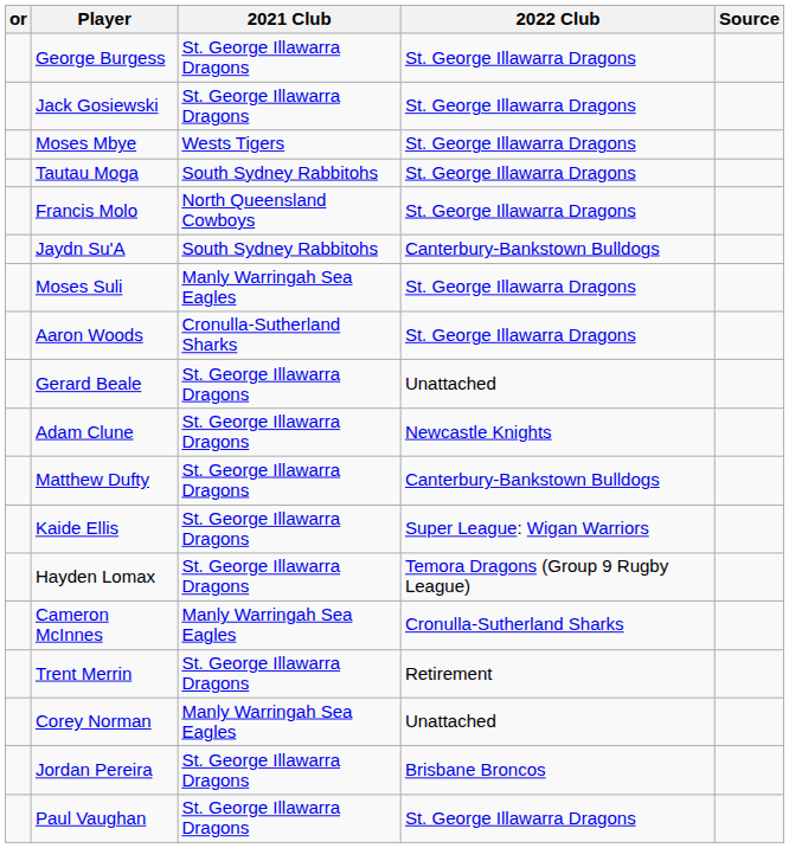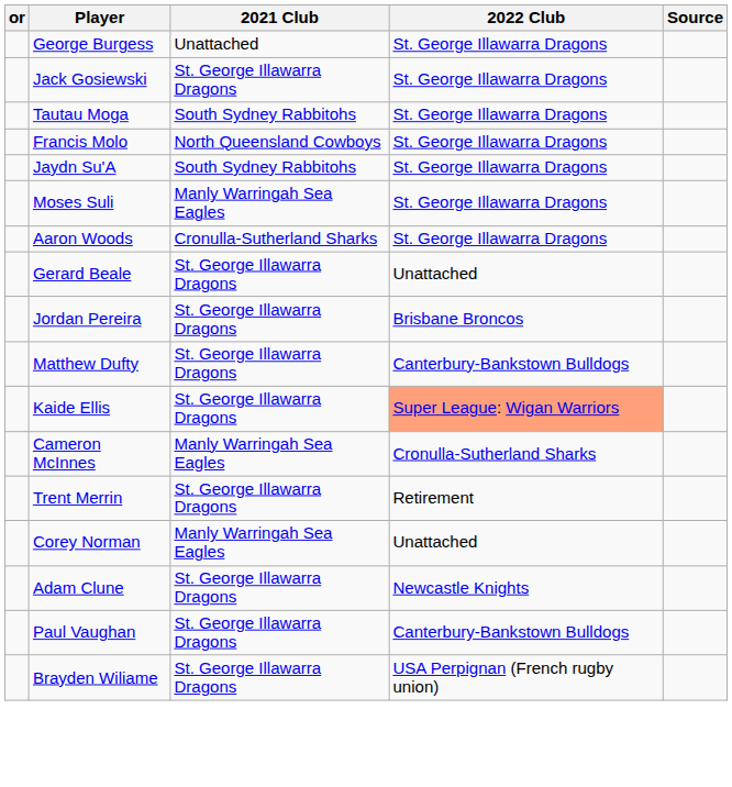 <table class="wikitable sortable" style="width:700px;">
 <tr>
 <th> or </th>
 <th>Player</th>
 <th>2021 Club</th>
 <th>2022 Club</th>
 <th>Source</th>
 </tr>
 <tr>
 <td></td>
 <td><a href='#'>George Burgess</a></td>
-<td> <a href='#'>St. George Illawarra Dragons</a></td>
+<td>Unattached</td>
 <td> <a href='#'>St. George Illawarra Dragons</a></td>
 <td></td>
 </tr>
 <tr>
 <td></td>
 <td><a href='#'>Jack Gosiewski</a></td>
 <td> <a href='#'>St. George Illawarra Dragons</a></td>
-<td> <a href='#'>St. George Illawarra Dragons</a></td>
-<td></td>
-</tr>
-<tr>
-<td></td>
-<td><a href='#'>Moses Mbye</a></td>
-<td> <a href='#'>Wests Tigers</a></td>
 <td> <a href='#'>St. George Illawarra Dragons</a></td>
 <td></td>
 </tr>
 <tr>
 <td></td>
 <td><a href='#'>Tautau Moga</a></td>
 <td> <a href='#'>South Sydney Rabbitohs</a></td>
 <td> <a href='#'>St. George Illawarra Dragons</a></td>
 <td></td>
 </tr>
 <tr>
 <td></td>
 <td><a href='#'>Francis Molo</a></td>
 <td> <a href='#'>North Queensland Cowboys</a></td>
 <td> <a href='#'>St. George Illawarra Dragons</a></td>
 <td></td>
 </tr>
 <tr>
 <td></td>
 <td><a href='#'>Jaydn Su'A</a></td>
 <td> <a href='#'>South Sydney Rabbitohs</a></td>
-<td> <a href='#'>Canterbury-Bankstown Bulldogs</a></td>
+<td> <a href='#'>St. George Illawarra Dragons</a></td>
 <td></td>
 </tr>
 <tr>
 <td></td>
 <td><a href='#'>Moses Suli</a></td>
 <td> <a href='#'>Manly Warringah Sea Eagles</a></td>
 <td> <a href='#'>St. George Illawarra Dragons</a></td>
 <td></td>
 </tr>
 <tr>
 <td></td>
 <td><a href='#'>Aaron Woods</a></td>
 <td> <a href='#'>Cronulla-Sutherland Sharks</a></td>
 <td> <a href='#'>St. George Illawarra Dragons</a></td>
 <td></td>
 </tr>
 <tr>
 <td></td>
 <td><a href='#'>Gerard Beale</a></td>
 <td> <a href='#'>St. George Illawarra Dragons</a></td>
 <td>Unattached</td>
 <td></td>
 </tr>
 <tr>
 <td></td>
-<td><a href='#'>Adam Clune</a></td>
+<td><a href='#'>Jordan Pereira</a></td>
 <td> <a href='#'>St. George Illawarra Dragons</a></td>
-<td> <a href='#'>Newcastle Knights</a></td>
+<td> <a href='#'>Brisbane Broncos</a></td>
 <td></td>
 </tr>
 <tr>
 <td></td>
 <td><a href='#'>Matthew Dufty</a></td>
 <td> <a href='#'>St. George Illawarra Dragons</a></td>
 <td> <a href='#'>Canterbury-Bankstown Bulldogs</a></td>
 <td></td>
 </tr>
 <tr>
 <td></td>
 <td><a href='#'>Kaide Ellis</a></td>
 <td> <a href='#'>St. George Illawarra Dragons</a></td>
-<td> <a href='#'>Super League</a>: <a href='#'>Wigan Warriors</a></td>
-<td></td>
-</tr>
-<tr>
-<td></td>
-<td>Hayden Lomax</td>
-<td> <a href='#'>St. George Illawarra Dragons</a></td>
-<td><a href='#'>Temora Dragons</a> (Group 9 Rugby League)</td>
+<td style="background: lightsalmon;"> <a href='#'>Super League</a>: <a href='#'>Wigan Warriors</a></td>
 <td></td>
 </tr>
 <tr>
 <td></td>
 <td><a href='#'>Cameron McInnes</a></td>
 <td> <a href='#'>Manly Warringah Sea Eagles</a></td>
 <td> <a href='#'>Cronulla-Sutherland Sharks</a></td>
 <td></td>
 </tr>
 <tr>
 <td></td>
 <td><a href='#'>Trent Merrin</a></td>
 <td> <a href='#'>St. George Illawarra Dragons</a></td>
 <td>Retirement</td>
 <td></td>
 </tr>
 <tr>
 <td></td>
 <td><a href='#'>Corey Norman</a></td>
 <td> <a href='#'>Manly Warringah Sea Eagles</a></td>
 <td>Unattached</td>
 <td></td>
 </tr>
 <tr>
 <td></td>
-<td><a href='#'>Jordan Pereira</a></td>
+<td><a href='#'>Adam Clune</a></td>
 <td> <a href='#'>St. George Illawarra Dragons</a></td>
-<td> <a href='#'>Brisbane Broncos</a></td>
+<td> <a href='#'>Newcastle Knights</a></td>
 <td></td>
 </tr>
 <tr>
 <td></td>
 <td><a href='#'>Paul Vaughan</a></td>
 <td> <a href='#'>St. George Illawarra Dragons</a></td>
+<td> <a href='#'>Canterbury-Bankstown Bulldogs</a></td>
+<td></td>
+</tr>
+<tr>
+<td></td>
+<td><a href='#'>Brayden Wiliame</a></td>
 <td> <a href='#'>St. George Illawarra Dragons</a></td>
+<td><a href='#'>USA Perpignan</a> (French rugby union)</td>
 <td></td>
 </tr>
 </table>
